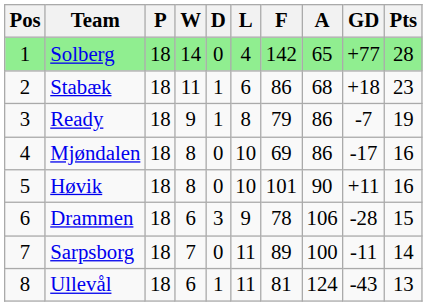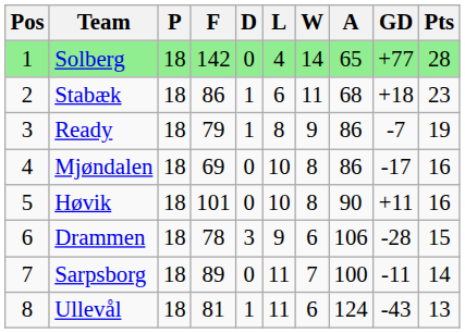 <table class="wikitable sortable" style="text-align: center;">
 <tr>
 <th>Pos</th>
 <th>Team</th>
 <th>P</th>
-<th>W</th>
+<th>F</th>
 <th>D</th>
 <th>L</th>
-<th>F</th>
+<th>W</th>
 <th>A</th>
 <th>GD</th>
 <th>Pts</th>
 </tr>
 <tr style="background:#90EE90;">
 <td>1</td>
 <td align="left"><a href='#'>Solberg</a></td>
 <td>18</td>
-<td>14</td>
+<td>142</td>
 <td>0</td>
 <td>4</td>
-<td>142</td>
+<td>14</td>
 <td>65</td>
 <td>+77</td>
 <td>28</td>
 </tr>
 <tr>
 <td>2</td>
 <td align="left"><a href='#'>Stabæk</a></td>
 <td>18</td>
-<td>11</td>
+<td>86</td>
 <td>1</td>
 <td>6</td>
-<td>86</td>
+<td>11</td>
 <td>68</td>
 <td>+18</td>
 <td>23</td>
 </tr>
 <tr>
 <td>3</td>
 <td align="left"><a href='#'>Ready</a></td>
 <td>18</td>
-<td>9</td>
+<td>79</td>
 <td>1</td>
 <td>8</td>
-<td>79</td>
+<td>9</td>
 <td>86</td>
 <td>-7</td>
 <td>19</td>
 </tr>
 <tr>
 <td>4</td>
 <td align="left"><a href='#'>Mjøndalen</a></td>
 <td>18</td>
-<td>8</td>
+<td>69</td>
 <td>0</td>
 <td>10</td>
-<td>69</td>
+<td>8</td>
 <td>86</td>
 <td>-17</td>
 <td>16</td>
 </tr>
 <tr>
 <td>5</td>
 <td align="left"><a href='#'>Høvik</a></td>
 <td>18</td>
-<td>8</td>
+<td>101</td>
 <td>0</td>
 <td>10</td>
-<td>101</td>
+<td>8</td>
 <td>90</td>
 <td>+11</td>
 <td>16</td>
 </tr>
 <tr>
 <td>6</td>
 <td align="left"><a href='#'>Drammen</a></td>
 <td>18</td>
-<td>6</td>
+<td>78</td>
 <td>3</td>
 <td>9</td>
-<td>78</td>
+<td>6</td>
 <td>106</td>
 <td>-28</td>
 <td>15</td>
 </tr>
 <tr>
 <td>7</td>
 <td align="left"><a href='#'>Sarpsborg</a></td>
 <td>18</td>
-<td>7</td>
+<td>89</td>
 <td>0</td>
 <td>11</td>
-<td>89</td>
+<td>7</td>
 <td>100</td>
 <td>-11</td>
 <td>14</td>
 </tr>
 <tr>
 <td>8</td>
 <td align="left"><a href='#'>Ullevål</a></td>
 <td>18</td>
-<td>6</td>
+<td>81</td>
 <td>1</td>
 <td>11</td>
-<td>81</td>
+<td>6</td>
 <td>124</td>
 <td>-43</td>
 <td>13</td>
 </tr>
 </table>
